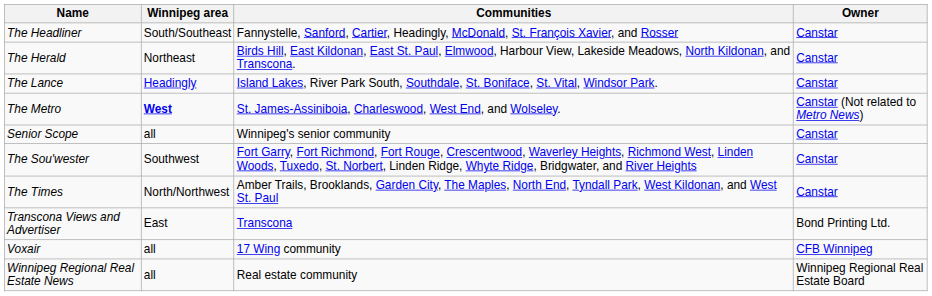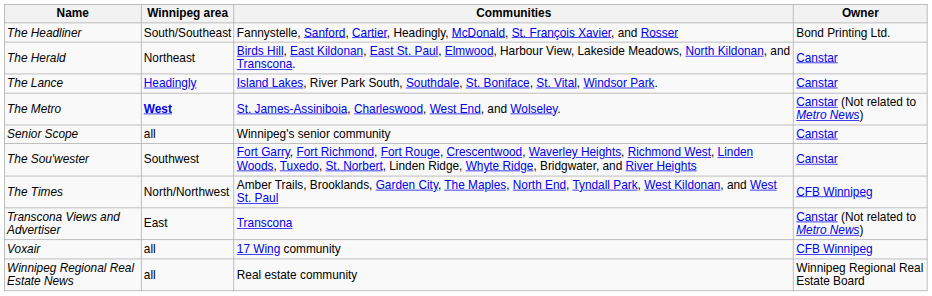 <table class="wikitable">
 <tr>
 <th>Name</th>
 <th>Winnipeg area</th>
 <th>Communities</th>
 <th>Owner</th>
 </tr>
 <tr>
 <td><em>The Headliner</em></td>
 <td>South/Southeast</td>
 <td>Fannystelle, <a href='#'>Sanford</a>, <a href='#'>Cartier</a>, Headingly, <a href='#'>McDonald</a>, <a href='#'>St. François Xavier</a>, and <a href='#'>Rosser</a></td>
-<td><a href='#'>Canstar</a></td>
+<td>Bond Printing Ltd.</td>
 </tr>
 <tr>
 <td><em>The Herald</em></td>
 <td>Northeast</td>
 <td><a href='#'>Birds Hill</a>, <a href='#'>East Kildonan</a>, <a href='#'>East St. Paul</a>, <a href='#'>Elmwood</a>, Harbour View, Lakeside Meadows, <a href='#'>North Kildonan</a>, and <a href='#'>Transcona</a>.</td>
 <td><a href='#'>Canstar</a></td>
 </tr>
 <tr>
 <td><em>The Lance</em></td>
 <td><a href='#'>Headingly</a></td>
 <td><a href='#'>Island Lakes</a>, River Park South, <a href='#'>Southdale</a>, <a href='#'>St. Boniface</a>, <a href='#'>St. Vital</a>, <a href='#'>Windsor Park</a>.</td>
 <td><a href='#'>Canstar</a></td>
 </tr>
 <tr>
 <td><em>The Metro</em></td>
 <td><strong><a href='#'>West</a></strong></td>
 <td><a href='#'>St. James-Assiniboia</a>, <a href='#'>Charleswood</a>, <a href='#'>West End</a>, and <a href='#'>Wolseley</a>.</td>
 <td><a href='#'>Canstar</a> (Not related to <em><a href='#'>Metro News</a></em>)</td>
 </tr>
 <tr>
 <td><em>Senior Scope</em></td>
 <td>all</td>
 <td>Winnipeg's senior community</td>
 <td><a href='#'>Canstar</a></td>
 </tr>
 <tr>
 <td><em>The Sou'wester</em></td>
 <td>Southwest</td>
 <td><a href='#'>Fort Garry</a>, <a href='#'>Fort Richmond</a>, <a href='#'>Fort Rouge</a>, <a href='#'>Crescentwood</a>, <a href='#'>Waverley Heights</a>, <a href='#'>Richmond West</a>, <a href='#'>Linden Woods</a>, <a href='#'>Tuxedo</a>, <a href='#'>St. Norbert</a>, Linden Ridge, <a href='#'>Whyte Ridge</a>, Bridgwater, and <a href='#'>River Heights</a></td>
 <td><a href='#'>Canstar</a></td>
 </tr>
 <tr>
 <td><em>The Times</em></td>
 <td>North/Northwest</td>
 <td>Amber Trails, Brooklands, <a href='#'>Garden City</a>, <a href='#'>The Maples</a>, <a href='#'>North End</a>, <a href='#'>Tyndall Park</a>, <a href='#'>West Kildonan</a>, and <a href='#'>West St. Paul</a></td>
-<td><a href='#'>Canstar</a></td>
+<td><a href='#'>CFB Winnipeg</a></td>
 </tr>
 <tr>
 <td><em>Transcona Views and Advertiser</em></td>
 <td>East</td>
 <td><a href='#'>Transcona</a></td>
-<td>Bond Printing Ltd.</td>
+<td><a href='#'>Canstar</a> (Not related to <em><a href='#'>Metro News</a></em>)</td>
 </tr>
 <tr>
 <td><em>Voxair</em></td>
 <td>all</td>
 <td><a href='#'>17 Wing</a> community</td>
 <td><a href='#'>CFB Winnipeg</a></td>
 </tr>
 <tr>
 <td><em>Winnipeg Regional Real Estate News</em></td>
 <td>all</td>
 <td>Real estate community</td>
 <td>Winnipeg Regional Real Estate Board</td>
 </tr>
 </table>
